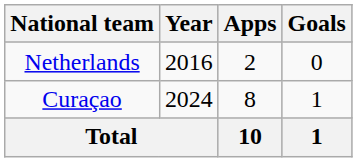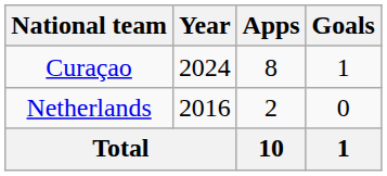 <table class="wikitable" style="text-align:center">
 <tr>
 <th>National team</th>
 <th>Year</th>
 <th>Apps</th>
 <th>Goals</th>
 </tr>
 <tr>
+<td><a href='#'>Curaçao</a></td>
+<td>2024</td>
+<td>8</td>
+<td>1</td>
+</tr>
+<tr>
 <td><a href='#'>Netherlands</a></td>
 <td>2016</td>
 <td>2</td>
 <td>0</td>
-</tr>
-<tr>
-<td><a href='#'>Curaçao</a></td>
-<td>2024</td>
-<td>8</td>
-<td>1</td>
 </tr>
 <tr>
 <th colspan="2">Total</th>
 <th>10</th>
 <th>1</th>
 </tr>
 </table>
